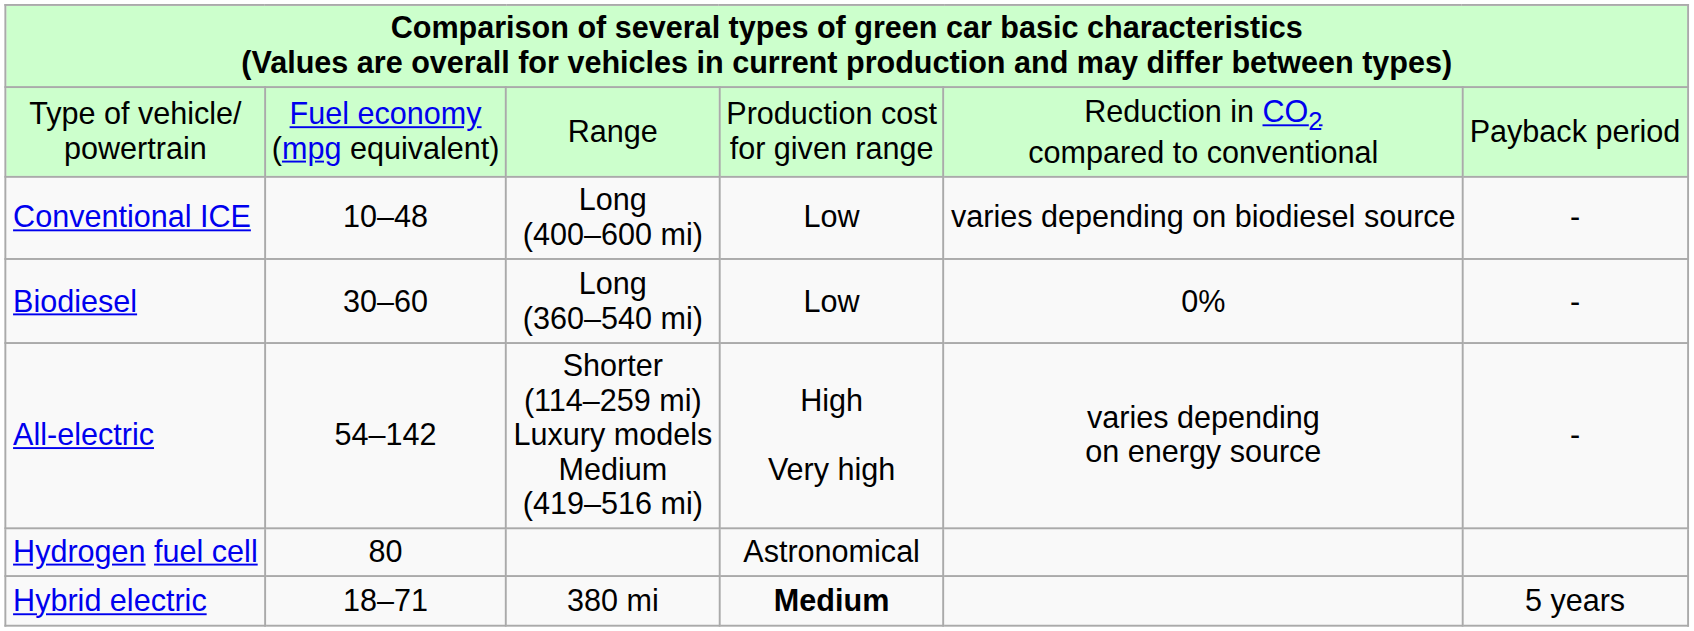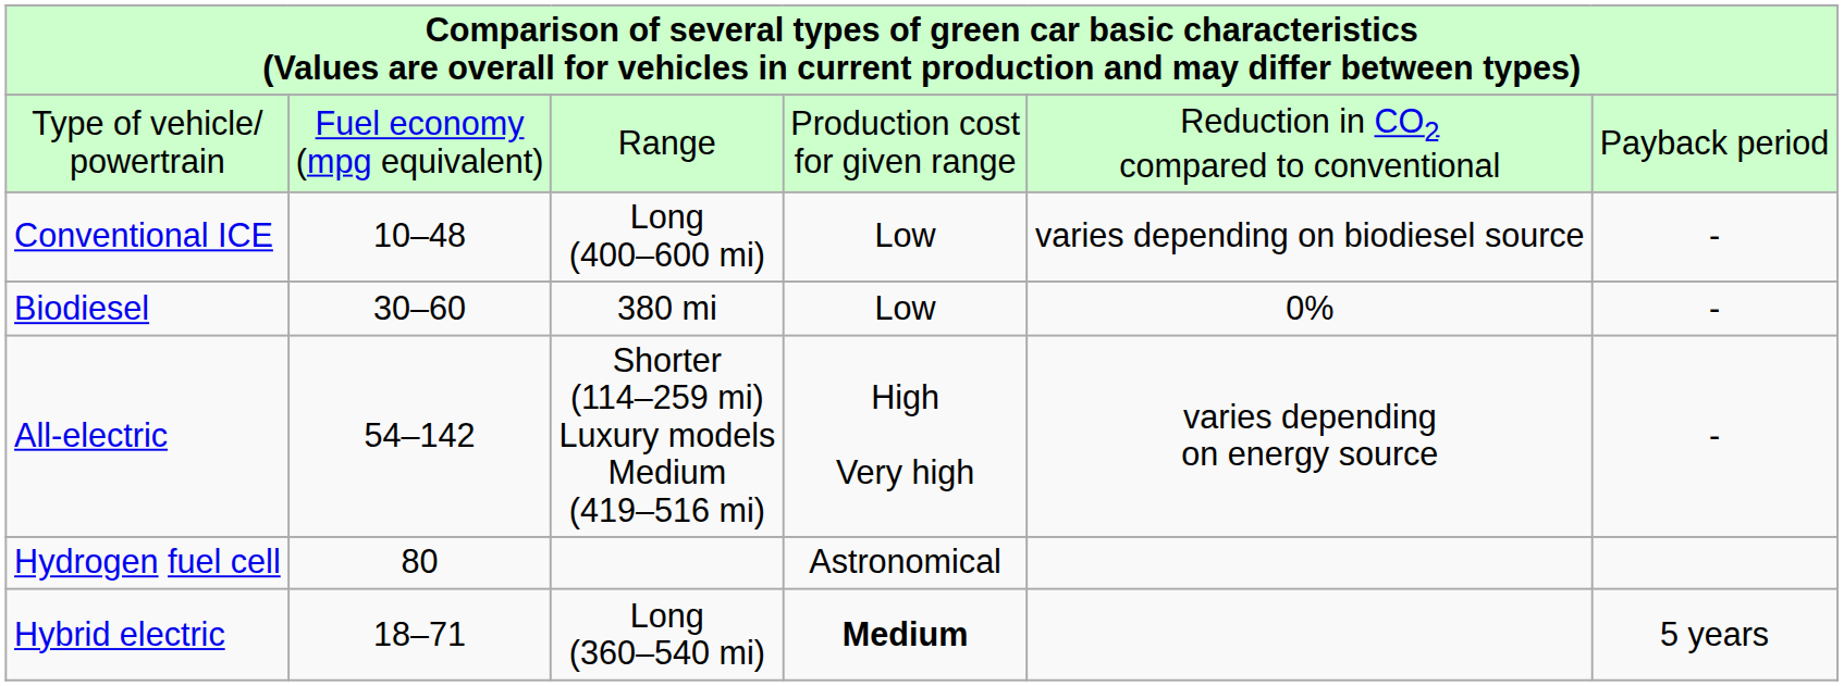 <table class=" wikitable" style="margin: 1em auto 1em auto">
 <tr>
 <th colspan="6"  style="text-align:center; background:#cfc;">Comparison of several types of green car basic characteristics<br> (Values are overall for vehicles in current production and may differ between types)</th>
 </tr>
 <tr>
 <td style="text-align:center; background:#cfc;">Type of vehicle/<br>powertrain</td>
 <td style="text-align:center; background:#cfc;"><a href='#'>Fuel economy</a> <br>(<a href='#'>mpg</a> equivalent)</td>
 <td style="text-align:center; background:#cfc;">Range</td>
 <td style="text-align:center; background:#cfc;">Production cost<br> for given range</td>
 <td style="text-align:center; background:#cfc;">Reduction in <a href='#'>CO<sub>2</sub></a><br> compared to conventional</td>
 <td style="text-align:center; background:#cfc;">Payback period</td>
 </tr>
 <tr style="text-align:center;">
 <td align=left><a href='#'>Conventional ICE</a></td>
 <td>10–48</td>
 <td>Long<br>(400–600 mi)</td>
 <td>Low</td>
 <td>varies depending on biodiesel source</td>
 <td>-</td>
 </tr>
 <tr style="text-align:center;">
 <td align=left><a href='#'>Biodiesel</a></td>
 <td>30–60</td>
-<td>Long<br>(360–540 mi)</td>
+<td>380 mi</td>
 <td>Low</td>
 <td>0%</td>
 <td>-</td>
 </tr>
 <tr style="text-align:center;">
 <td align=left><a href='#'>All-electric</a></td>
 <td>54–142</td>
 <td>Shorter<br>(114–259 mi)<br>Luxury models<br>Medium<br>(419–516 mi)</td>
 <td>High<br><br>Very high</td>
 <td>varies depending<br>on energy source</td>
 <td>-</td>
 </tr>
 <tr style="text-align:center;">
 <td align=left><a href='#'>Hydrogen</a> <a href='#'>fuel cell</a></td>
 <td>80</td>
 <td></td>
 <td>Astronomical</td>
 <td></td>
 <td></td>
 </tr>
 <tr style="text-align:center;">
 <td align=left><a href='#'>Hybrid electric</a></td>
 <td>18–71</td>
-<td>380 mi</td>
+<td>Long<br>(360–540 mi)</td>
 <td><strong>Medium</strong></td>
 <td></td>
 <td>5 years</td>
 </tr>
 </table>
